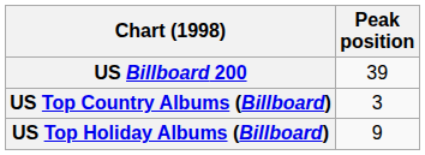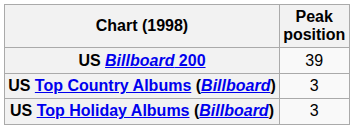 <table class="wikitable sortable plainrowheaders" style="text-align:center">
 <tr>
 <th scope="col">Chart (1998)</th>
 <th scope="col">Peak<br> position</th>
 </tr>
 <tr>
 <th scope="row">US <a href='#'><em>Billboard</em> 200</a></th>
 <td>39</td>
 </tr>
 <tr>
 <th scope="row">US <a href='#'>Top Country Albums</a> (<em><a href='#'>Billboard</a></em>)</th>
 <td>3</td>
 </tr>
 <tr>
 <th scope="row">US <a href='#'>Top Holiday Albums</a> (<em><a href='#'>Billboard</a></em>)</th>
-<td>9</td>
+<td>3</td>
 </tr>
 </table>
